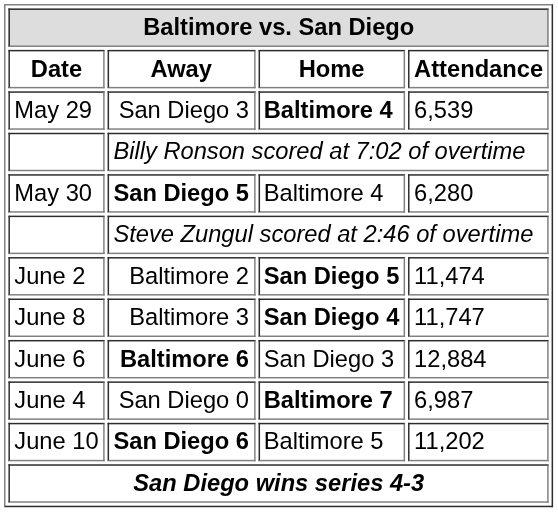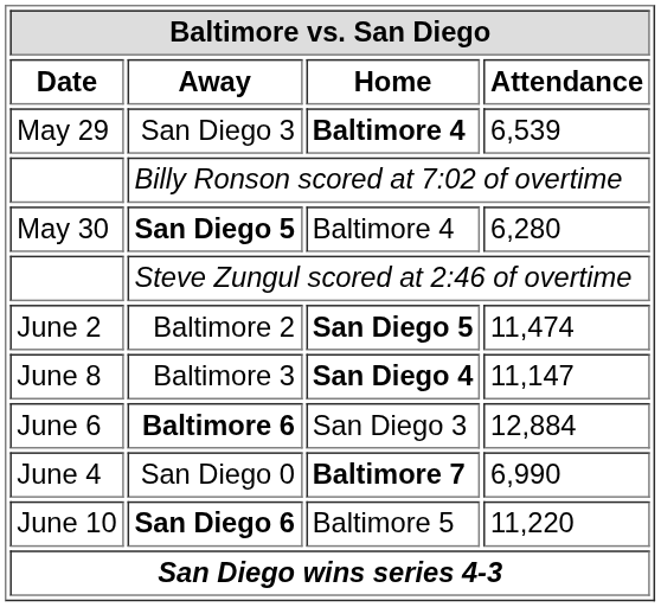 <table cellpadding="3" border="1">
 <tr>
 <th bgcolor="#DDDDDD" align="center" colspan="4">Baltimore vs. San Diego</th>
 </tr>
 <tr>
 <th>Date</th>
 <th>Away</th>
 <th>Home</th>
 <th>Attendance</th>
 </tr>
 <tr>
 <td>May 29</td>
 <td align="right">San Diego 3</td>
 <td><strong>Baltimore 4</strong></td>
 <td>6,539</td>
 </tr>
 <tr>
 <td></td>
 <td align="left" colspan="4"><em>Billy Ronson scored at 7:02 of overtime</em></td>
 </tr>
 <tr>
 <td>May 30</td>
 <td align="right"><strong>San Diego 5</strong></td>
 <td>Baltimore 4</td>
 <td>6,280</td>
 </tr>
 <tr>
 <td></td>
 <td align="left" colspan="4"><em>Steve Zungul scored at 2:46 of overtime</em></td>
 </tr>
 <tr>
 <td>June 2</td>
 <td align="right">Baltimore 2</td>
 <td><strong>San Diego 5</strong></td>
 <td>11,474</td>
 </tr>
 <tr>
 <td>June 8</td>
 <td align="right">Baltimore 3</td>
 <td><strong>San Diego 4</strong></td>
-<td>11,747</td>
+<td>11,147</td>
 </tr>
 <tr>
 <td>June 6</td>
 <td align="right"><strong>Baltimore 6</strong></td>
 <td>San Diego 3</td>
 <td>12,884</td>
 </tr>
 <tr>
 <td>June 4</td>
 <td align="right">San Diego 0</td>
 <td><strong>Baltimore 7</strong></td>
-<td>6,987</td>
+<td>6,990</td>
 </tr>
 <tr>
 <td>June 10</td>
 <td align="right"><strong>San Diego 6</strong></td>
 <td>Baltimore 5</td>
-<td>11,202</td>
+<td>11,220</td>
 </tr>
 <tr>
 <td align="center" colspan="4"><strong><em>San Diego wins series 4-3</em></strong></td>
 </tr>
 </table>
